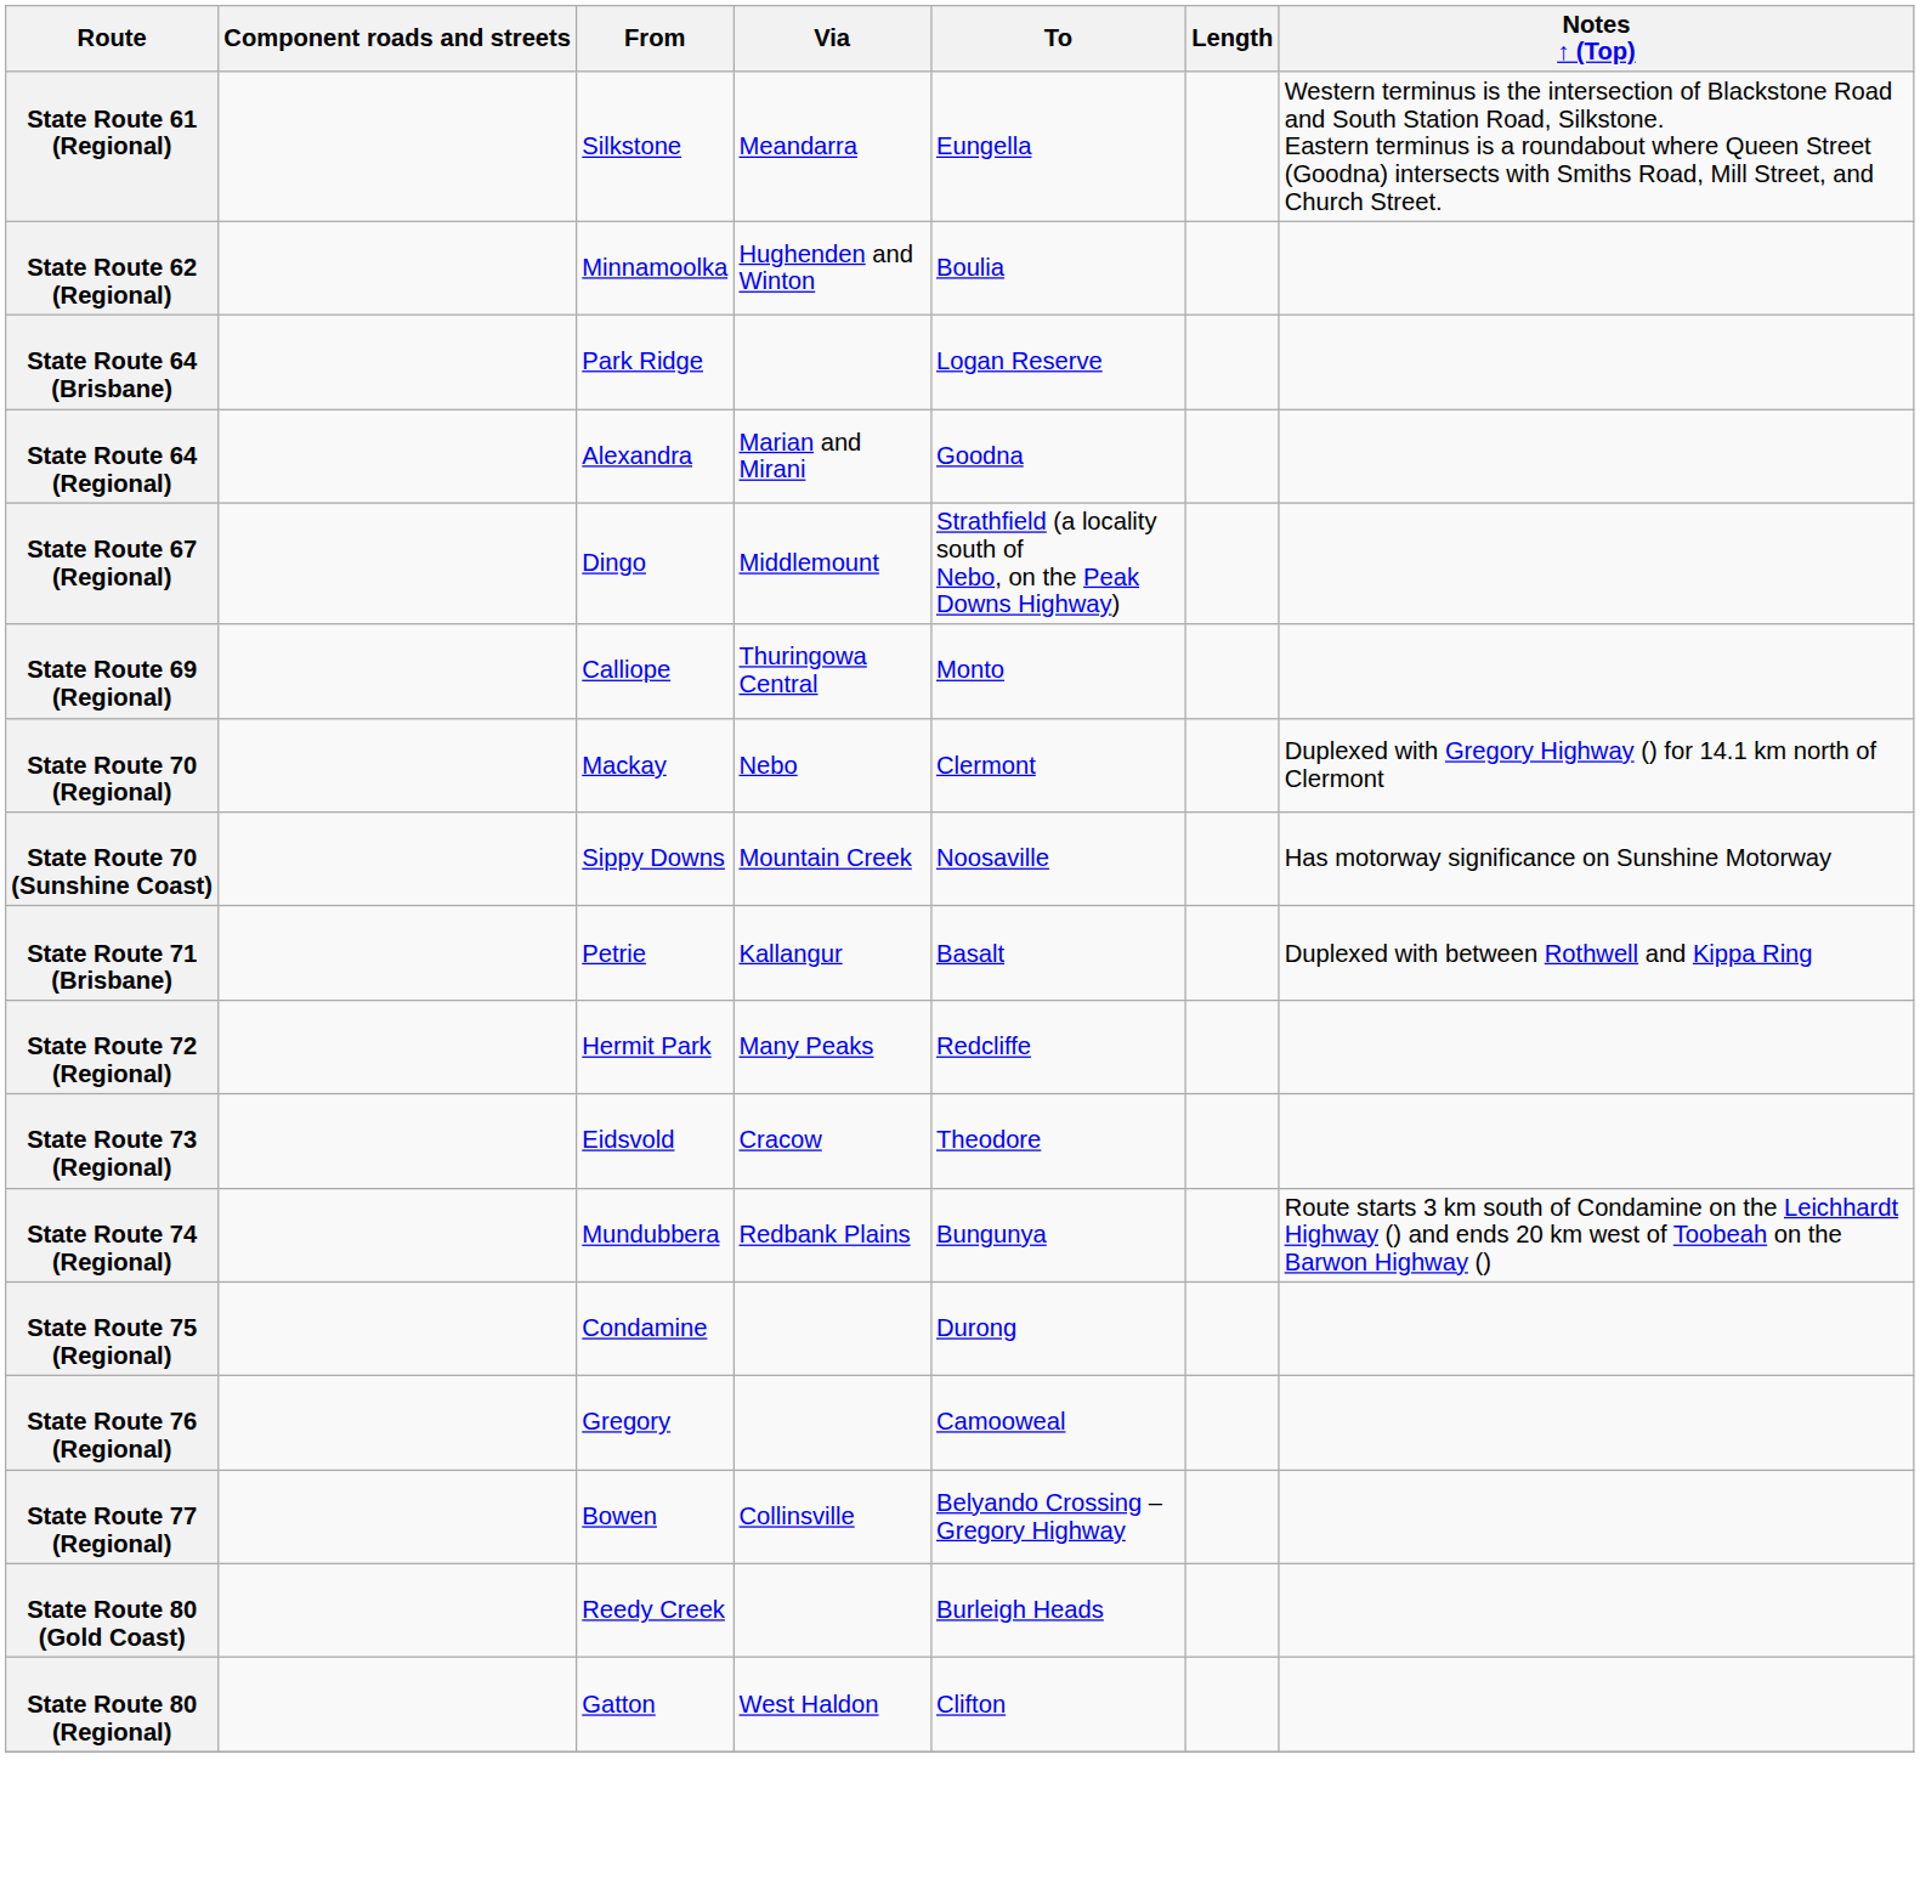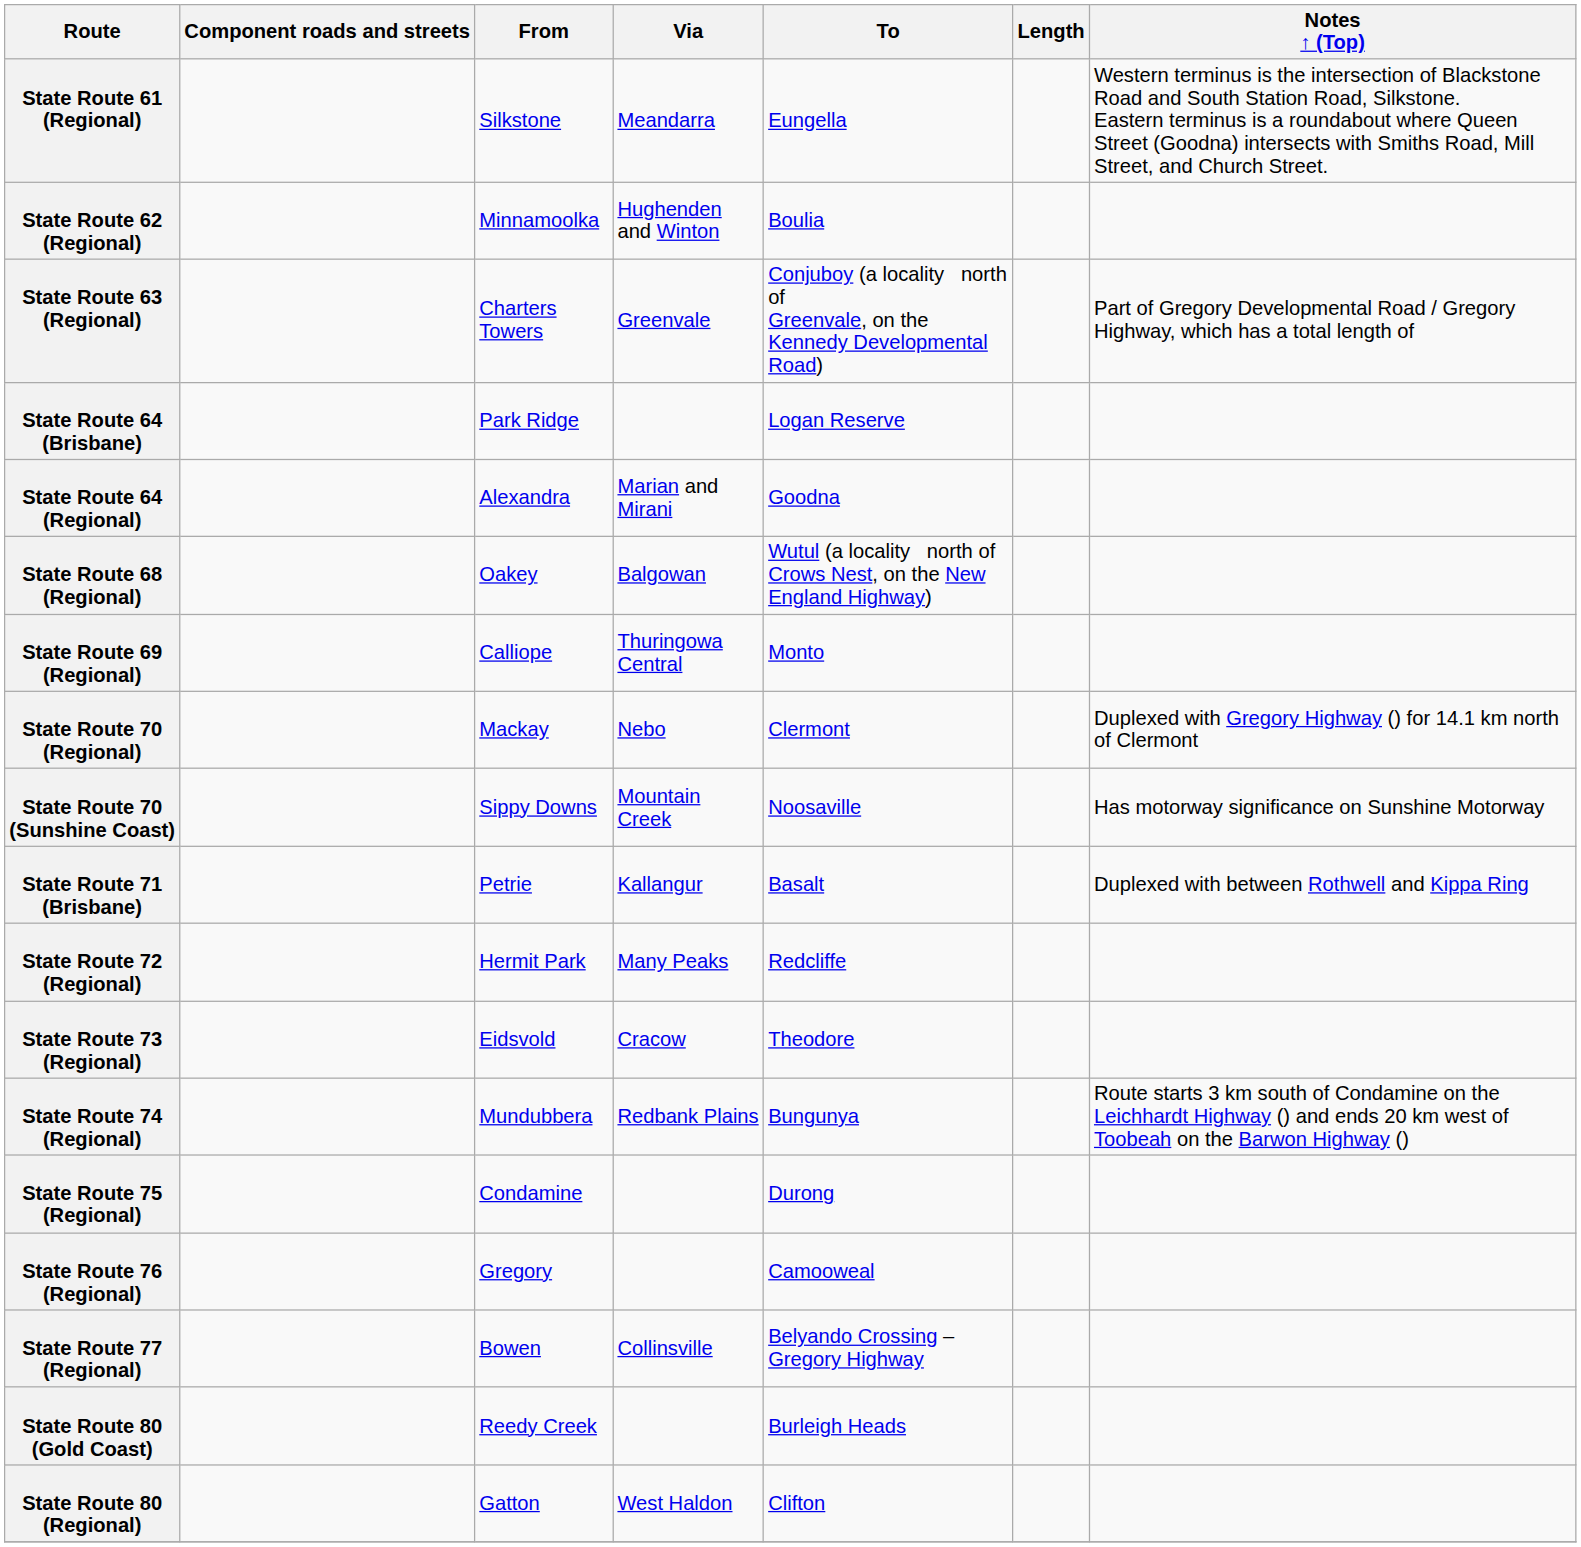 <table class="wikitable">
 <tr>
 <th scope="col">Route</th>
 <th scope="col">Component roads and streets</th>
 <th scope="col">From</th>
 <th scope="col">Via</th>
 <th scope="col">To</th>
 <th scope="col">Length</th>
 <th scope="col">Notes <br><a href='#'>↑ (Top)</a></th>
 </tr>
 <tr>
 <th style="vertical-align:top; white-space:nowrap;"><br>State Route 61<br>(Regional)</th>
 <td></td>
 <td><a href='#'>Silkstone</a></td>
 <td><a href='#'>Meandarra</a></td>
 <td><a href='#'>Eungella</a></td>
 <td></td>
 <td>Western terminus is the intersection of Blackstone Road and South Station Road, Silkstone.<br>Eastern terminus is a roundabout where Queen Street (Goodna) intersects with Smiths Road, Mill Street, and Church Street.</td>
 </tr>
 <tr>
 <th style="vertical-align:top; white-space:nowrap;"><br>State Route 62<br>(Regional)</th>
 <td></td>
 <td><a href='#'>Minnamoolka</a></td>
 <td><a href='#'>Hughenden</a> and <a href='#'>Winton</a></td>
 <td><a href='#'>Boulia</a></td>
 <td></td>
 <td></td>
 </tr>
 <tr>
+<th style="vertical-align:top; white-space:nowrap;"><br>State Route 63<br>(Regional)</th>
+<td></td>
+<td><a href='#'>Charters Towers</a></td>
+<td><a href='#'>Greenvale</a></td>
+<td><a href='#'>Conjuboy</a>  (a locality   north of<br><a href='#'>Greenvale</a>, on the <a href='#'>Kennedy Developmental Road</a>)</td>
+<td></td>
+<td>Part of Gregory Developmental Road / Gregory Highway, which has a total length of </td>
+</tr>
+<tr>
 <th style="vertical-align:top; white-space:nowrap;"><br>State Route 64<br>(Brisbane)</th>
 <td></td>
 <td><a href='#'>Park Ridge</a></td>
 <td></td>
 <td><a href='#'>Logan Reserve</a></td>
 <td></td>
 <td></td>
 </tr>
 <tr>
 <th style="vertical-align:top; white-space:nowrap;"><br>State Route 64<br>(Regional)</th>
 <td></td>
 <td><a href='#'>Alexandra</a></td>
 <td><a href='#'>Marian</a> and <a href='#'>Mirani</a></td>
 <td><a href='#'>Goodna</a></td>
 <td></td>
 <td></td>
 </tr>
 <tr>
-<th style="vertical-align:top; white-space:nowrap;"><br>State Route 67<br>(Regional)</th>
+<th style="vertical-align:top; white-space:nowrap;"><br>State Route 68<br>(Regional)</th>
 <td></td>
-<td><a href='#'>Dingo</a></td>
-<td><a href='#'>Middlemount</a></td>
-<td><a href='#'>Strathfield</a> (a locality   south of<br><a href='#'>Nebo</a>, on the <a href='#'>Peak Downs Highway</a>)</td>
+<td><a href='#'>Oakey</a></td>
+<td><a href='#'>Balgowan</a></td>
+<td><a href='#'>Wutul</a> (a locality   north of<br><a href='#'>Crows Nest</a>, on the <a href='#'>New England Highway</a>)</td>
 <td></td>
 <td></td>
 </tr>
 <tr>
 <th style="vertical-align:top; white-space:nowrap;"><br>State Route 69<br>(Regional)</th>
 <td></td>
 <td><a href='#'>Calliope</a></td>
 <td><a href='#'>Thuringowa Central</a></td>
 <td><a href='#'>Monto</a></td>
 <td></td>
 <td></td>
 </tr>
 <tr>
 <th style="vertical-align:top; white-space:nowrap;"><br>State Route 70<br>(Regional)</th>
 <td></td>
 <td><a href='#'>Mackay</a></td>
 <td><a href='#'>Nebo</a></td>
 <td><a href='#'>Clermont</a></td>
 <td></td>
 <td>Duplexed with <a href='#'>Gregory Highway</a> () for 14.1 km north of Clermont</td>
 </tr>
 <tr>
 <th style="vertical-align:top; white-space:nowrap;"><br>State Route 70<br>(Sunshine Coast)</th>
 <td></td>
 <td><a href='#'>Sippy Downs</a></td>
 <td><a href='#'>Mountain Creek</a></td>
 <td><a href='#'>Noosaville</a></td>
 <td></td>
 <td>Has motorway significance on Sunshine Motorway</td>
 </tr>
 <tr>
 <th style="vertical-align:top; white-space:nowrap;"><br>State Route 71<br>(Brisbane)</th>
 <td></td>
 <td><a href='#'>Petrie</a></td>
 <td><a href='#'>Kallangur</a></td>
 <td><a href='#'>Basalt</a></td>
 <td></td>
 <td>Duplexed with  between <a href='#'>Rothwell</a> and <a href='#'>Kippa Ring</a></td>
 </tr>
 <tr>
 <th style="vertical-align:top; white-space:nowrap;"><br>State Route 72<br>(Regional)</th>
 <td></td>
 <td><a href='#'>Hermit Park</a></td>
 <td><a href='#'>Many Peaks</a></td>
 <td><a href='#'>Redcliffe</a></td>
 <td></td>
 <td></td>
 </tr>
 <tr>
 <th style="vertical-align:top; white-space:nowrap;"><br>State Route 73<br>(Regional)</th>
 <td></td>
 <td><a href='#'>Eidsvold</a></td>
 <td><a href='#'>Cracow</a></td>
 <td><a href='#'>Theodore</a></td>
 <td></td>
 <td></td>
 </tr>
 <tr>
 <th style="vertical-align:top; white-space:nowrap;"><br>State Route 74<br>(Regional)</th>
 <td></td>
 <td><a href='#'>Mundubbera</a></td>
 <td><a href='#'>Redbank Plains</a></td>
 <td><a href='#'>Bungunya</a></td>
 <td></td>
 <td>Route starts 3 km south of Condamine on the <a href='#'>Leichhardt Highway</a> () and ends 20 km west of <a href='#'>Toobeah</a> on the <a href='#'>Barwon Highway</a> ()</td>
 </tr>
 <tr>
 <th style="vertical-align:top; white-space:nowrap;"><br>State Route 75<br>(Regional)</th>
 <td></td>
 <td><a href='#'>Condamine</a></td>
 <td></td>
 <td><a href='#'>Durong</a></td>
 <td></td>
 <td></td>
 </tr>
 <tr>
 <th style="vertical-align:top; white-space:nowrap;"><br>State Route 76<br>(Regional)</th>
 <td></td>
 <td><a href='#'>Gregory</a></td>
 <td></td>
 <td><a href='#'>Camooweal</a></td>
 <td></td>
 <td></td>
 </tr>
 <tr>
 <th style="vertical-align:top; white-space:nowrap;"><br>State Route 77<br>(Regional)</th>
 <td></td>
 <td><a href='#'>Bowen</a></td>
 <td><a href='#'>Collinsville</a></td>
 <td><a href='#'>Belyando Crossing</a> – <a href='#'>Gregory Highway</a></td>
 <td></td>
 <td></td>
 </tr>
 <tr>
 <th style="vertical-align:top; white-space:nowrap;"><br>State Route 80<br>(Gold Coast)</th>
 <td></td>
 <td><a href='#'>Reedy Creek</a></td>
 <td></td>
 <td><a href='#'>Burleigh Heads</a></td>
 <td></td>
 <td></td>
 </tr>
 <tr>
 <th style="vertical-align:top; white-space:nowrap;"><br>State Route 80<br>(Regional)</th>
 <td></td>
 <td><a href='#'>Gatton</a></td>
 <td><a href='#'>West Haldon</a></td>
 <td><a href='#'>Clifton</a></td>
 <td></td>
 <td></td>
 </tr>
 <tr>
 </tr>
 </table>
